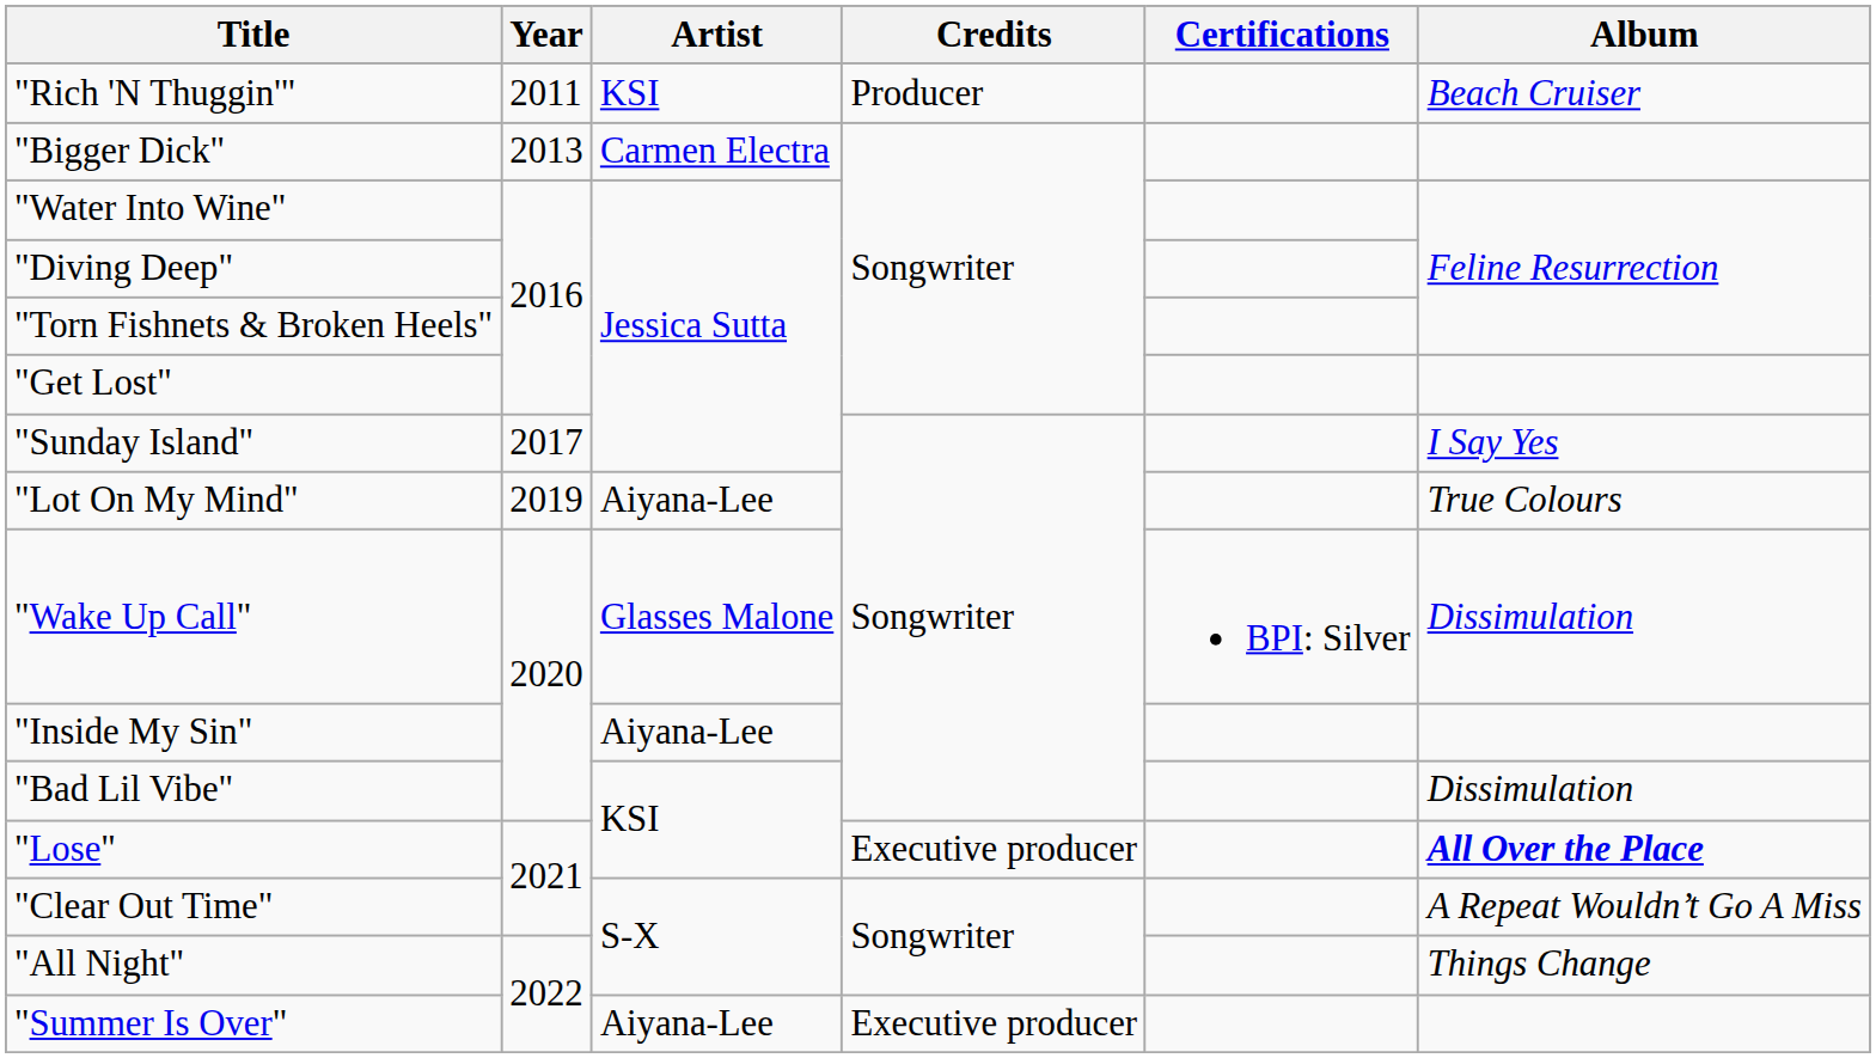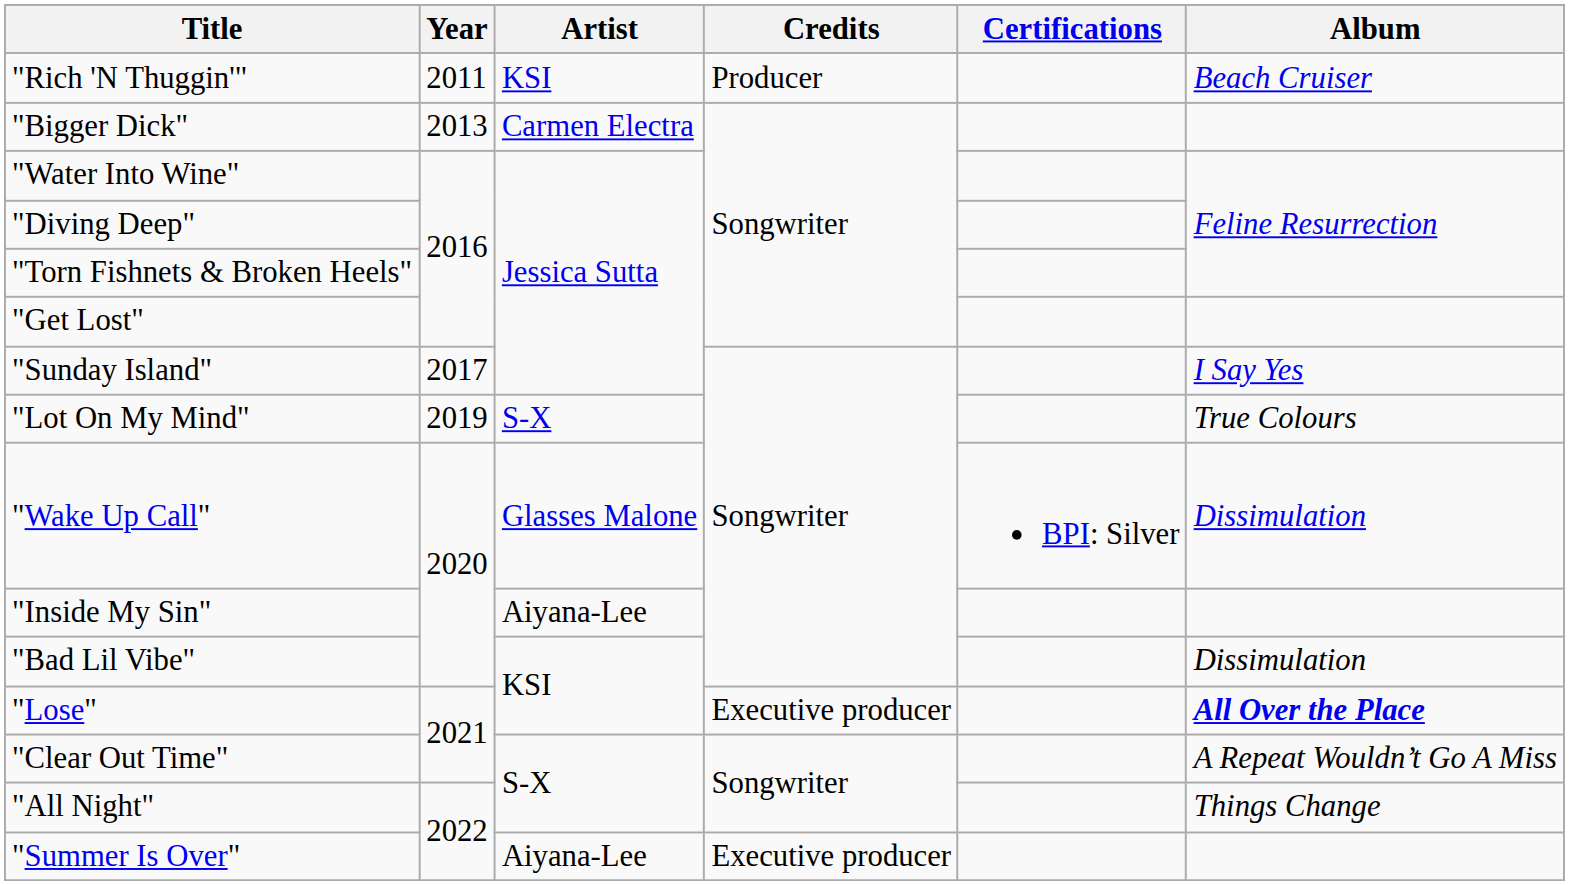 <table class="wikitable">
 <tr>
 <th>Title</th>
 <th>Year</th>
 <th>Artist</th>
 <th>Credits</th>
 <th><a href='#'>Certifications</a></th>
 <th>Album</th>
 </tr>
 <tr>
 <td>"Rich 'N Thuggin'"</td>
 <td>2011</td>
 <td><a href='#'>KSI</a></td>
 <td>Producer</td>
 <td></td>
 <td><em><a href='#'>Beach Cruiser</a></em></td>
 </tr>
 <tr>
 <td>"Bigger Dick"</td>
 <td>2013</td>
 <td><a href='#'>Carmen Electra</a></td>
 <td rowspan="5">Songwriter</td>
 <td></td>
 <td></td>
 </tr>
 <tr>
 <td>"Water Into Wine"</td>
 <td rowspan="4">2016</td>
 <td rowspan="5"><a href='#'>Jessica Sutta</a></td>
 <td></td>
 <td rowspan="3"><em><a href='#'>Feline Resurrection</a></em></td>
 </tr>
 <tr>
 <td>"Diving Deep"</td>
 <td></td>
 </tr>
 <tr>
 <td>"Torn Fishnets & Broken Heels"</td>
 <td></td>
 </tr>
 <tr>
 <td>"Get Lost"</td>
 <td></td>
 <td></td>
 </tr>
 <tr>
 <td>"Sunday Island"</td>
 <td>2017</td>
 <td rowspan="5">Songwriter</td>
 <td></td>
 <td><em><a href='#'>I Say Yes</a></em></td>
 </tr>
 <tr>
 <td>"Lot On My Mind"</td>
 <td>2019</td>
-<td>Aiyana-Lee</td>
+<td><a href='#'>S-X</a></td>
 <td></td>
 <td><em>True Colours</em></td>
 </tr>
 <tr>
 <td>"<a href='#'>Wake Up Call</a>" <br> </td>
 <td rowspan="3">2020</td>
 <td><a href='#'>Glasses Malone</a></td>
 <td><br><ul><li><a href='#'>BPI</a>: Silver</li></ul></td>
 <td><a href='#'><em>Dissimulation</em></a></td>
 </tr>
 <tr>
 <td>"Inside My Sin"</td>
 <td>Aiyana-Lee</td>
 <td></td>
 <td></td>
 </tr>
 <tr>
 <td>"Bad Lil Vibe" <br> </td>
 <td rowspan="2">KSI</td>
 <td></td>
 <td><em>Dissimulation</em></td>
 </tr>
 <tr>
 <td>"<a href='#'>Lose</a>" <br> </td>
 <td rowspan="2">2021</td>
 <td>Executive producer</td>
 <td></td>
 <td><strong><a href='#'><em>All Over the Place</em></a></strong></td>
 </tr>
 <tr>
 <td>"Clear Out Time"</td>
 <td rowspan="2">S-X</td>
 <td rowspan="2">Songwriter</td>
 <td></td>
 <td><em>A Repeat Wouldn’t Go A Miss</em></td>
 </tr>
 <tr>
 <td>"All Night" <br> </td>
 <td rowspan="2">2022</td>
 <td></td>
 <td><em>Things Change</em></td>
 </tr>
 <tr>
 <td>"<a href='#'>Summer Is Over</a>"</td>
 <td>Aiyana-Lee</td>
 <td>Executive producer</td>
 <td></td>
 <td></td>
 </tr>
 <tr>
 </tr>
 </table>
